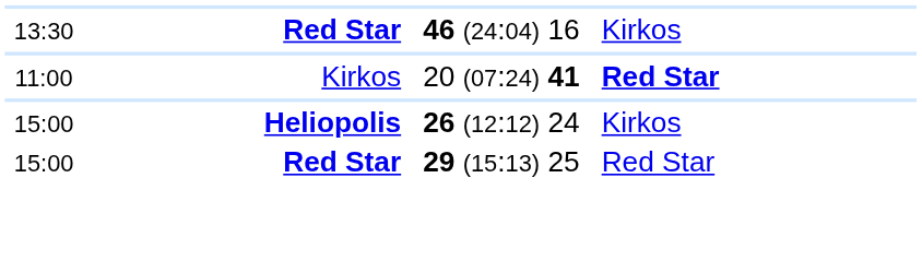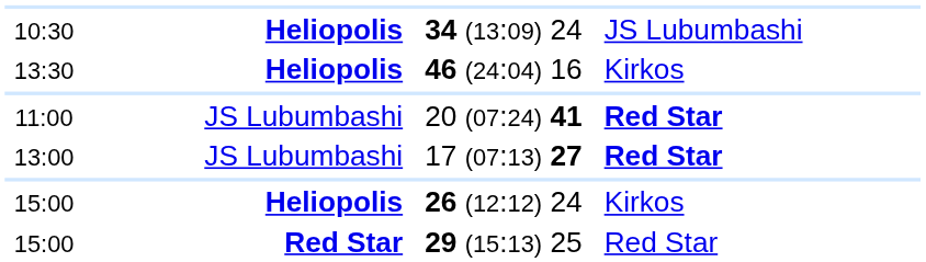 <table style="text-align:center" width=550>
 <tr>
 <th width=5%></th>
 <th width=25%></th>
 <th width=15%></th>
 <th width=25%></th>
 <th width=5%></th>
 </tr>
 <tr align="left" bgcolor=#D0E7FF>
 <td colspan=4></td>
 </tr>
 <tr>
+<td><small>10:30</small></td>
+<td align="right"><strong><a href='#'>Heliopolis</a></strong> </td>
+<td><strong>34</strong> <small>(13</small>:<small>09)</small> 24</td>
+<td align=left> <a href='#'>JS Lubumbashi</a></td>
+<td></td>
+</tr>
+<tr>
 <td><small>13:30</small></td>
-<td align="right"><strong><a href='#'>Red Star</a></strong> </td>
+<td align="right"><strong><a href='#'>Heliopolis</a></strong> </td>
 <td><strong>46</strong> <small>(24</small>:<small>04)</small> 16</td>
 <td align=left> <a href='#'>Kirkos</a></td>
 <td></td>
 </tr>
 <tr align="left" bgcolor=#D0E7FF>
 <td colspan=4></td>
 </tr>
 <tr>
 <td><small>11:00</small></td>
-<td align="right"><a href='#'>Kirkos</a> </td>
+<td align="right"><a href='#'>JS Lubumbashi</a> </td>
 <td>20 <small>(07</small>:<small>24)</small> <strong>41</strong></td>
+<td align=left> <strong><a href='#'>Red Star</a></strong></td>
+<td></td>
+</tr>
+<tr>
+<td><small>13:00</small></td>
+<td align="right"><a href='#'>JS Lubumbashi</a> </td>
+<td>17 <small>(07</small>:<small>13)</small> <strong>27</strong></td>
 <td align=left> <strong><a href='#'>Red Star</a></strong></td>
 <td></td>
 </tr>
 <tr align="left" bgcolor=#D0E7FF>
 <td colspan=4></td>
 </tr>
 <tr>
 <td><small>15:00</small></td>
 <td align="right"><strong><a href='#'>Heliopolis</a></strong> </td>
 <td><strong>26</strong> <small>(12</small>:<small>12)</small> 24</td>
 <td align=left> <a href='#'>Kirkos</a></td>
 <td></td>
 </tr>
 <tr>
 <td><small>15:00</small></td>
 <td align="right"><strong><a href='#'>Red Star</a></strong> </td>
 <td><strong>29</strong> <small>(15</small>:<small>13)</small> 25</td>
 <td align=left> <a href='#'>Red Star</a></td>
 <td></td>
 </tr>
 </table>
